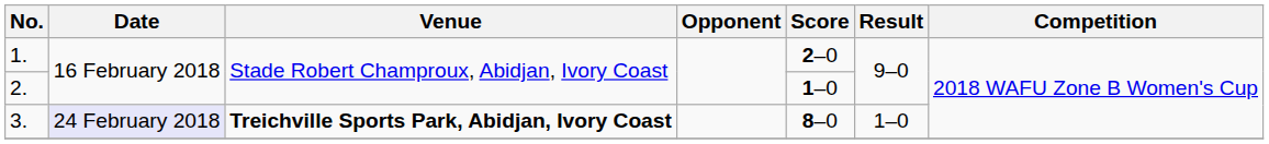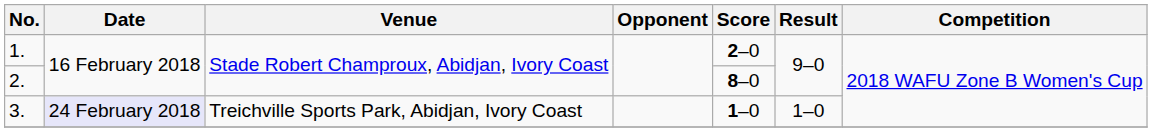 <table class="wikitable">
 <tr>
 <th>No.</th>
 <th>Date</th>
 <th>Venue</th>
 <th>Opponent</th>
 <th>Score</th>
 <th>Result</th>
 <th>Competition</th>
 </tr>
 <tr>
 <td>1.</td>
 <td rowspan=2>16 February 2018</td>
 <td rowspan=2><a href='#'>Stade Robert Champroux</a>, <a href='#'>Abidjan</a>, <a href='#'>Ivory Coast</a></td>
 <td rowspan=2></td>
 <td align=center><strong>2</strong>–0</td>
 <td rowspan=2 align=center>9–0</td>
 <td rowspan=3><a href='#'>2018 WAFU Zone B Women's Cup</a></td>
 </tr>
 <tr>
 <td>2.</td>
-<td align=center><strong>1</strong>–0</td>
+<td align=center><strong>8</strong>–0</td>
 </tr>
 <tr>
 <td>3.</td>
 <td style="background: lavender;">24 February 2018</td>
-<td><strong>Treichville Sports Park, Abidjan, Ivory Coast</strong></td>
+<td>Treichville Sports Park, Abidjan, Ivory Coast</td>
 <td></td>
-<td align=center><strong>8</strong>–0</td>
+<td align=center><strong>1</strong>–0</td>
 <td align=center>1–0</td>
 </tr>
 <tr>
 </tr>
 </table>
